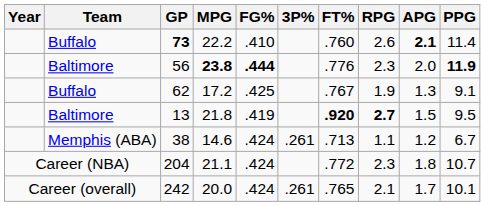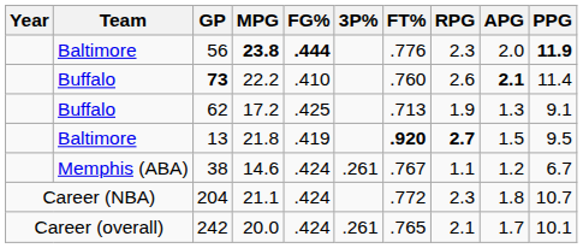 <table class="wikitable sortable" style="font-size:95%; text-align:right;">
 <tr>
 <th>Year</th>
 <th>Team</th>
 <th>GP</th>
 <th>MPG</th>
 <th>FG%</th>
 <th>3P%</th>
 <th>FT%</th>
 <th>RPG</th>
 <th>APG</th>
 <th>PPG</th>
-</tr>
-<tr>
-<td style="text-align:left;"></td>
-<td style="text-align:left;"><a href='#'>Buffalo</a></td>
-<td><strong>73</strong></td>
-<td>22.2</td>
-<td>.410</td>
-<td></td>
-<td>.760</td>
-<td>2.6</td>
-<td><strong>2.1</strong></td>
-<td>11.4</td>
 </tr>
 <tr>
 <td style="text-align:left;"></td>
 <td style="text-align:left;"><a href='#'>Baltimore</a></td>
 <td>56</td>
 <td><strong>23.8</strong></td>
 <td><strong>.444</strong></td>
 <td></td>
 <td>.776</td>
 <td>2.3</td>
 <td>2.0</td>
 <td><strong>11.9</strong></td>
 </tr>
 <tr>
 <td style="text-align:left;"></td>
 <td style="text-align:left;"><a href='#'>Buffalo</a></td>
+<td><strong>73</strong></td>
+<td>22.2</td>
+<td>.410</td>
+<td></td>
+<td>.760</td>
+<td>2.6</td>
+<td><strong>2.1</strong></td>
+<td>11.4</td>
+</tr>
+<tr>
+<td style="text-align:left;"></td>
+<td style="text-align:left;"><a href='#'>Buffalo</a></td>
 <td>62</td>
 <td>17.2</td>
 <td>.425</td>
 <td></td>
-<td>.767</td>
+<td>.713</td>
 <td>1.9</td>
 <td>1.3</td>
 <td>9.1</td>
 </tr>
 <tr>
 <td style="text-align:left;"></td>
 <td style="text-align:left;"><a href='#'>Baltimore</a></td>
 <td>13</td>
 <td>21.8</td>
 <td>.419</td>
 <td></td>
 <td><strong>.920</strong></td>
 <td><strong>2.7</strong></td>
 <td>1.5</td>
 <td>9.5</td>
 </tr>
 <tr>
 <td style="text-align:left;"></td>
 <td style="text-align:left;"><a href='#'>Memphis</a> (ABA)</td>
 <td>38</td>
 <td>14.6</td>
 <td>.424</td>
 <td>.261</td>
-<td>.713</td>
+<td>.767</td>
 <td>1.1</td>
 <td>1.2</td>
 <td>6.7</td>
 </tr>
 <tr class="sortbottom">
 <td colspan="2" style="text-align:center;">Career (NBA)</td>
 <td>204</td>
 <td>21.1</td>
 <td>.424</td>
 <td></td>
 <td>.772</td>
 <td>2.3</td>
 <td>1.8</td>
 <td>10.7</td>
 </tr>
 <tr class="sortbottom">
 <td colspan="2" style="text-align:center;">Career (overall)</td>
 <td>242</td>
 <td>20.0</td>
 <td>.424</td>
 <td>.261</td>
 <td>.765</td>
 <td>2.1</td>
 <td>1.7</td>
 <td>10.1</td>
 </tr>
 </table>
